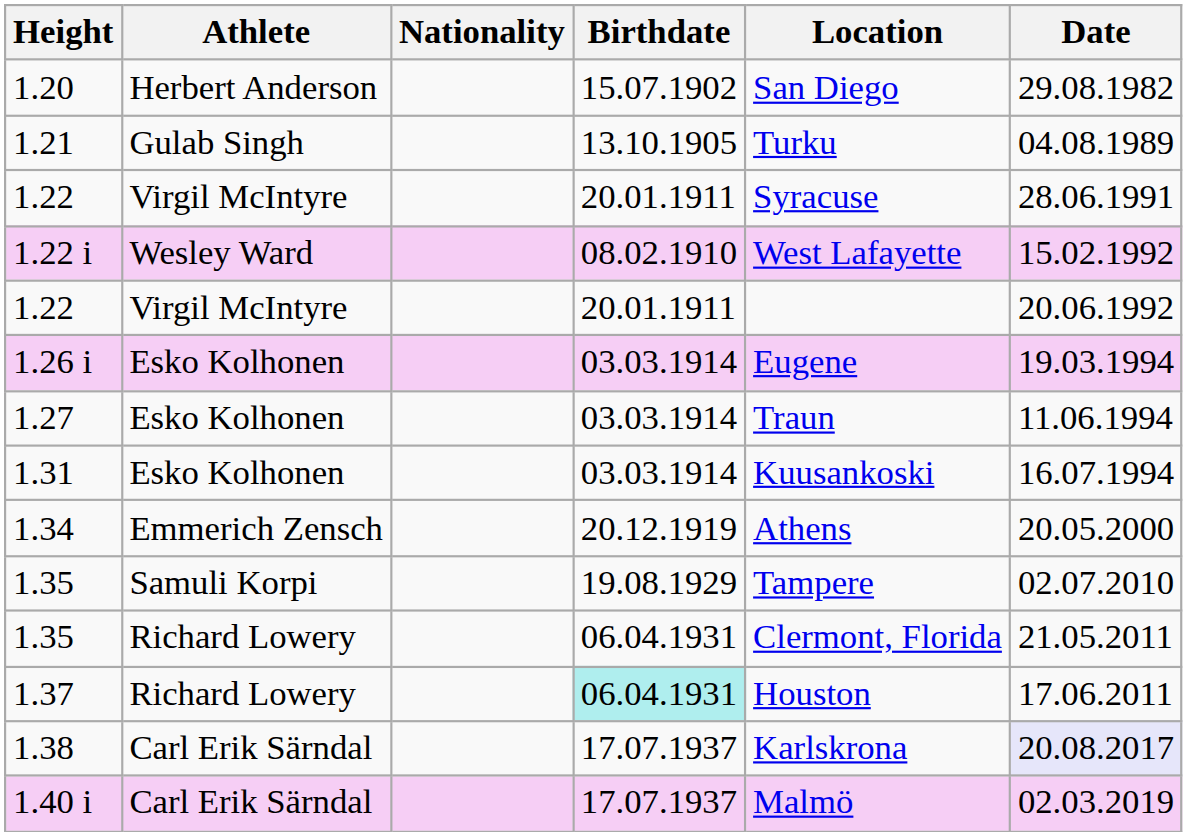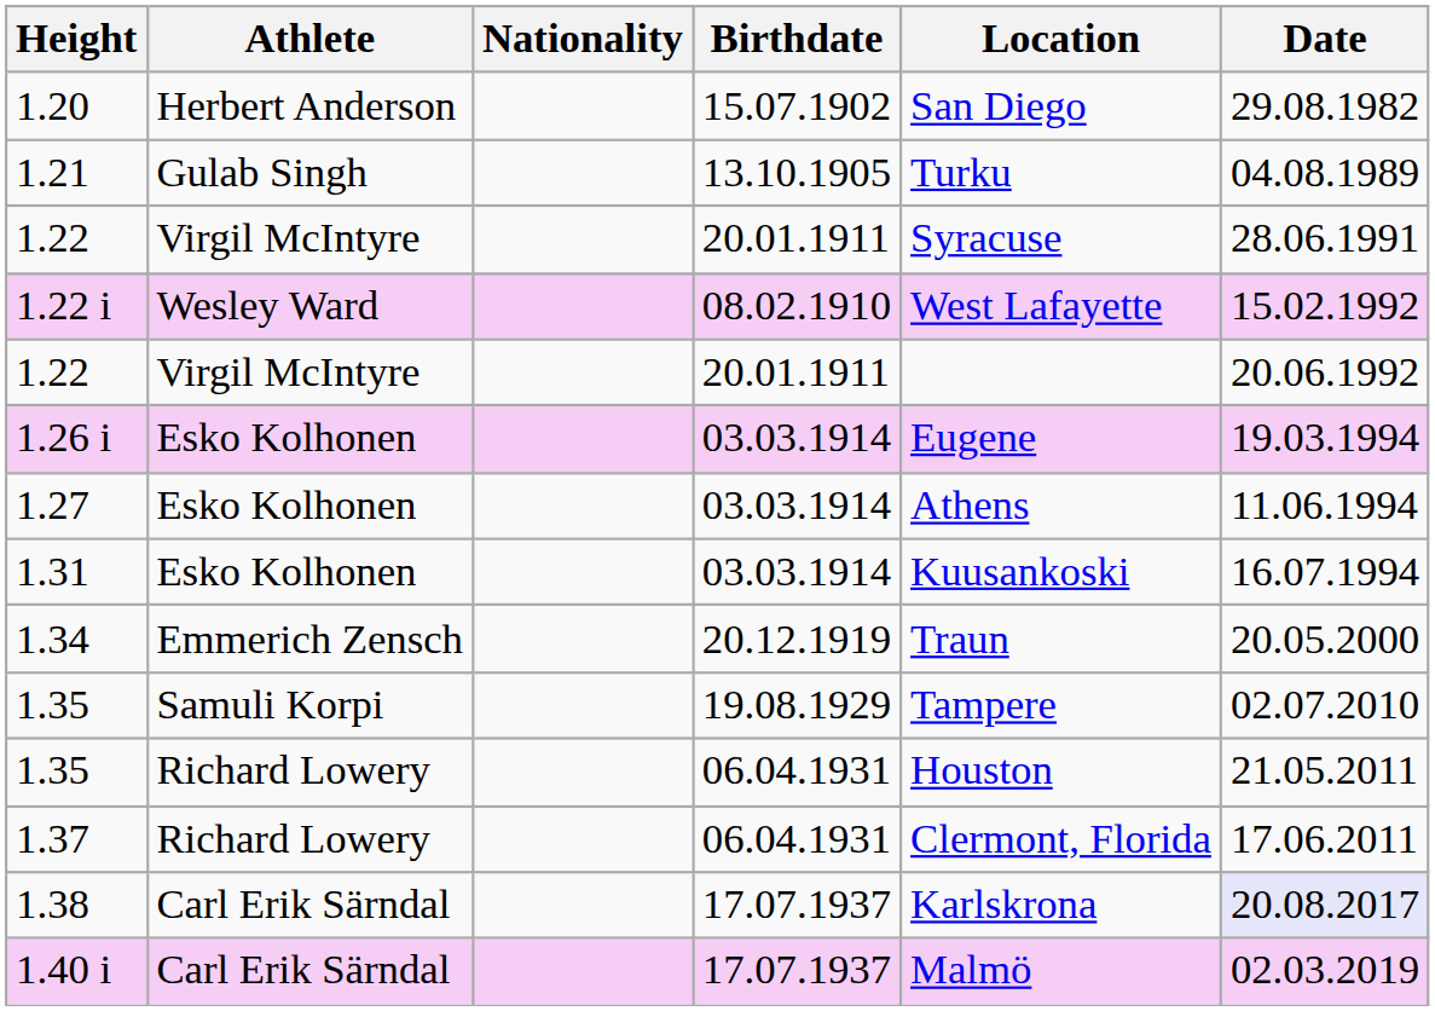 <table class="wikitable">
 <tr>
 <th>Height</th>
 <th>Athlete</th>
 <th>Nationality</th>
 <th>Birthdate</th>
 <th>Location</th>
 <th>Date</th>
 </tr>
 <tr>
 <td>1.20</td>
 <td>Herbert Anderson</td>
 <td></td>
 <td>15.07.1902</td>
 <td><a href='#'>San Diego</a></td>
 <td>29.08.1982</td>
 </tr>
 <tr>
 <td>1.21</td>
 <td>Gulab Singh</td>
 <td></td>
 <td>13.10.1905</td>
 <td><a href='#'>Turku</a></td>
 <td>04.08.1989</td>
 </tr>
 <tr>
 <td>1.22</td>
 <td>Virgil McIntyre</td>
 <td></td>
 <td>20.01.1911</td>
 <td><a href='#'>Syracuse</a></td>
 <td>28.06.1991</td>
 </tr>
 <tr style="background:#f6cef5;">
 <td>1.22 i</td>
 <td>Wesley Ward</td>
 <td></td>
 <td>08.02.1910</td>
 <td><a href='#'>West Lafayette</a></td>
 <td>15.02.1992</td>
 </tr>
 <tr>
 <td>1.22</td>
 <td>Virgil McIntyre</td>
 <td></td>
 <td>20.01.1911</td>
 <td></td>
 <td>20.06.1992</td>
 </tr>
 <tr style="background:#f6cef5;">
 <td>1.26 i</td>
 <td>Esko Kolhonen</td>
 <td></td>
 <td>03.03.1914</td>
 <td><a href='#'>Eugene</a></td>
 <td>19.03.1994</td>
 </tr>
 <tr>
 <td>1.27</td>
 <td>Esko Kolhonen</td>
 <td></td>
 <td>03.03.1914</td>
-<td><a href='#'>Traun</a></td>
+<td><a href='#'>Athens</a></td>
 <td>11.06.1994</td>
 </tr>
 <tr>
 <td>1.31</td>
 <td>Esko Kolhonen</td>
 <td></td>
 <td>03.03.1914</td>
 <td><a href='#'>Kuusankoski</a></td>
 <td>16.07.1994</td>
 </tr>
 <tr>
 <td>1.34</td>
 <td>Emmerich Zensch</td>
 <td></td>
 <td>20.12.1919</td>
-<td><a href='#'>Athens</a></td>
+<td><a href='#'>Traun</a></td>
 <td>20.05.2000</td>
 </tr>
 <tr>
 <td>1.35</td>
 <td>Samuli Korpi</td>
 <td></td>
 <td>19.08.1929</td>
 <td><a href='#'>Tampere</a></td>
 <td>02.07.2010</td>
 </tr>
 <tr>
 <td>1.35</td>
 <td>Richard Lowery</td>
 <td></td>
 <td>06.04.1931</td>
-<td><a href='#'>Clermont, Florida</a></td>
+<td><a href='#'>Houston</a></td>
 <td>21.05.2011</td>
 </tr>
 <tr>
 <td>1.37</td>
 <td>Richard Lowery</td>
 <td></td>
-<td style="background: paleturquoise;">06.04.1931</td>
-<td><a href='#'>Houston</a></td>
+<td>06.04.1931</td>
+<td><a href='#'>Clermont, Florida</a></td>
 <td>17.06.2011</td>
 </tr>
 <tr>
 <td>1.38</td>
 <td>Carl Erik Särndal</td>
 <td></td>
 <td>17.07.1937</td>
 <td><a href='#'>Karlskrona</a></td>
 <td style="background: lavender;">20.08.2017</td>
 </tr>
 <tr style="background:#f6cef5;">
 <td>1.40 i</td>
 <td>Carl Erik Särndal</td>
 <td></td>
 <td>17.07.1937</td>
 <td><a href='#'>Malmö</a></td>
 <td>02.03.2019</td>
 </tr>
 </table>
